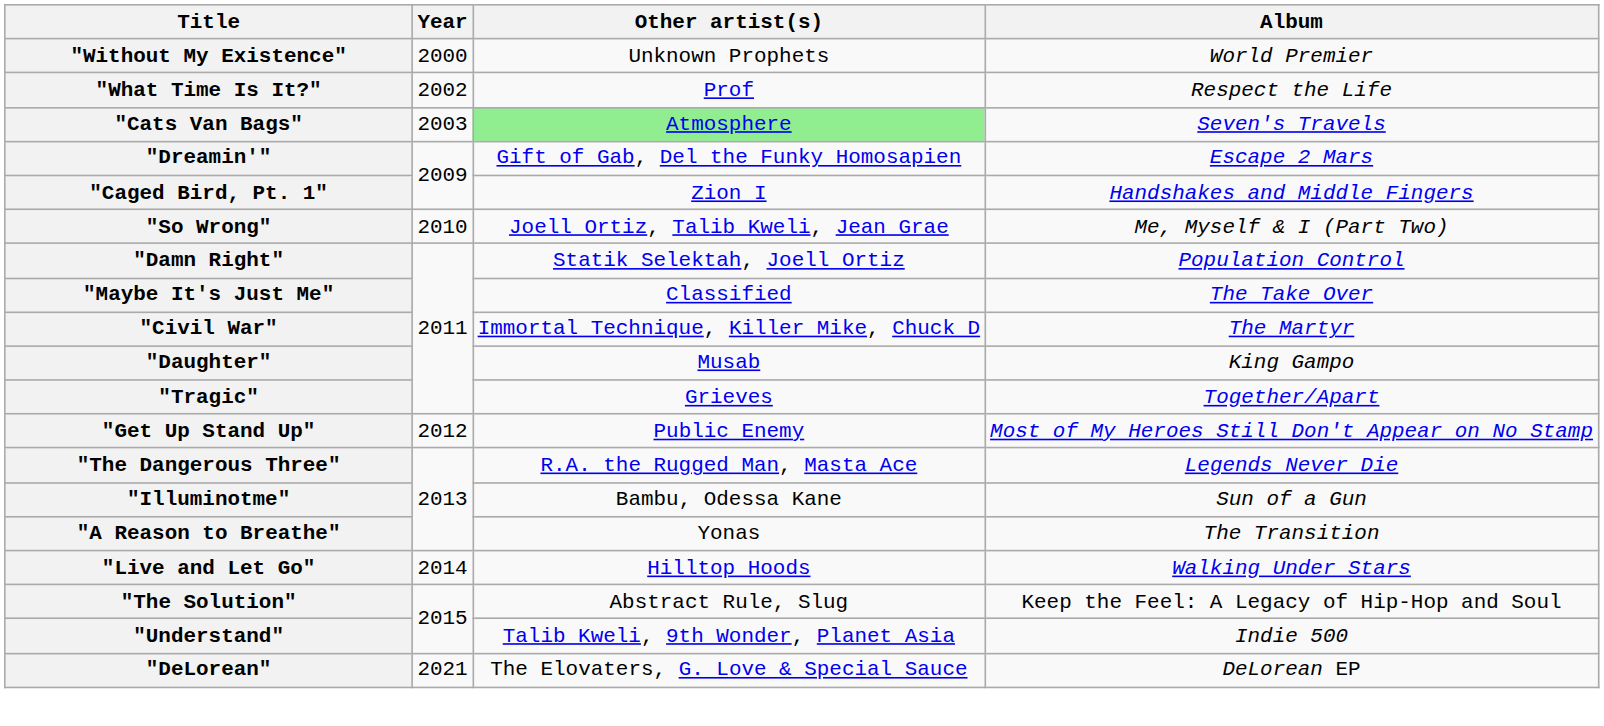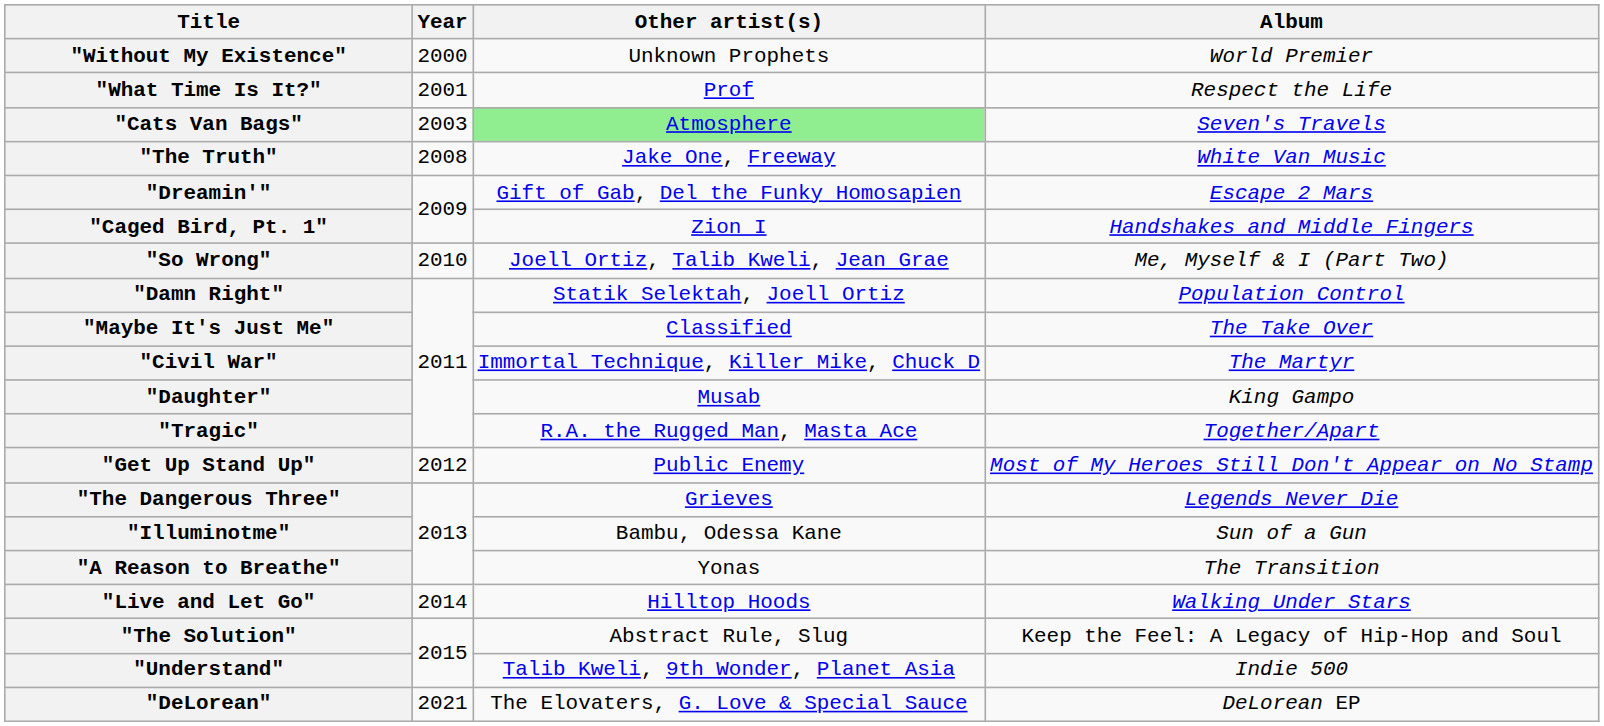 <table class="wikitable plainrowheaders" style="text-align:center;">
 <tr>
 <th scope="col" style="width:19em;">Title</th>
 <th scope="col">Year</th>
 <th scope="col">Other artist(s)</th>
 <th scope="col">Album</th>
 </tr>
 <tr>
 <th scope="row">"Without My Existence"</th>
 <td>2000</td>
 <td>Unknown Prophets</td>
 <td><em>World Premier</em></td>
 </tr>
 <tr>
 <th scope="row">"What Time Is It?"</th>
-<td>2002</td>
+<td>2001</td>
 <td><a href='#'>Prof</a></td>
 <td><em>Respect the Life</em></td>
 </tr>
 <tr>
 <th scope="row">"Cats Van Bags"</th>
 <td>2003</td>
 <td style="background: lightgreen;"><a href='#'>Atmosphere</a></td>
 <td><em><a href='#'>Seven's Travels</a></em></td>
+</tr>
+<tr>
+<th scope="row">"The Truth"</th>
+<td>2008</td>
+<td><a href='#'>Jake One</a>, <a href='#'>Freeway</a></td>
+<td><em><a href='#'>White Van Music</a></em></td>
 </tr>
 <tr>
 <th scope="row">"Dreamin'"</th>
 <td rowspan="2">2009</td>
 <td><a href='#'>Gift of Gab</a>, <a href='#'>Del the Funky Homosapien</a></td>
 <td><em><a href='#'>Escape 2 Mars</a></em></td>
 </tr>
 <tr>
 <th scope="row">"Caged Bird, Pt. 1"</th>
 <td><a href='#'>Zion I</a></td>
 <td><em><a href='#'>Handshakes and Middle Fingers</a></em></td>
 </tr>
 <tr>
 <th scope="row">"So Wrong"</th>
 <td>2010</td>
 <td><a href='#'>Joell Ortiz</a>, <a href='#'>Talib Kweli</a>, <a href='#'>Jean Grae</a></td>
 <td><em>Me, Myself & I (Part Two)</em></td>
 </tr>
 <tr>
 <th scope="row">"Damn Right"</th>
 <td rowspan="5">2011</td>
 <td><a href='#'>Statik Selektah</a>, <a href='#'>Joell Ortiz</a></td>
 <td><em><a href='#'>Population Control</a></em></td>
 </tr>
 <tr>
 <th scope="row">"Maybe It's Just Me"</th>
 <td><a href='#'>Classified</a></td>
 <td><em><a href='#'>The Take Over</a></em></td>
 </tr>
 <tr>
 <th scope="row">"Civil War"</th>
 <td><a href='#'>Immortal Technique</a>, <a href='#'>Killer Mike</a>, <a href='#'>Chuck D</a></td>
 <td><em><a href='#'>The Martyr</a></em></td>
 </tr>
 <tr>
 <th scope="row">"Daughter"</th>
 <td><a href='#'>Musab</a></td>
 <td><em>King Gampo</em></td>
 </tr>
 <tr>
 <th scope="row">"Tragic"</th>
-<td><a href='#'>Grieves</a></td>
+<td><a href='#'>R.A. the Rugged Man</a>, <a href='#'>Masta Ace</a></td>
 <td><em><a href='#'>Together/Apart</a></em></td>
 </tr>
 <tr>
 <th scope="row">"Get Up Stand Up"</th>
 <td>2012</td>
 <td><a href='#'>Public Enemy</a></td>
 <td><em><a href='#'>Most of My Heroes Still Don't Appear on No Stamp</a></em></td>
 </tr>
 <tr>
 <th scope="row">"The Dangerous Three"</th>
 <td rowspan="3">2013</td>
-<td><a href='#'>R.A. the Rugged Man</a>, <a href='#'>Masta Ace</a></td>
+<td><a href='#'>Grieves</a></td>
 <td><em><a href='#'>Legends Never Die</a></em></td>
 </tr>
 <tr>
 <th scope="row">"Illuminotme"</th>
 <td>Bambu, Odessa Kane</td>
 <td><em>Sun of a Gun</em></td>
 </tr>
 <tr>
 <th scope="row">"A Reason to Breathe"</th>
 <td>Yonas</td>
 <td><em>The Transition</em></td>
 </tr>
 <tr>
 <th scope="row">"Live and Let Go"</th>
 <td rowspan="1">2014</td>
 <td><a href='#'>Hilltop Hoods</a></td>
 <td><em><a href='#'>Walking Under Stars</a></em></td>
 </tr>
 <tr>
 <th scope="row">"The Solution"</th>
 <td rowspan="2">2015</td>
 <td>Abstract Rule, Slug</td>
 <td>Keep the Feel: A Legacy of Hip-Hop and Soul</td>
 </tr>
 <tr>
 <th scope="row">"Understand"</th>
 <td><a href='#'>Talib Kweli</a>, <a href='#'>9th Wonder</a>, <a href='#'>Planet Asia</a></td>
 <td><em>Indie 500</em></td>
 </tr>
 <tr>
 <th scope="row">"DeLorean"</th>
 <td rowspan="1">2021</td>
 <td>The Elovaters, <a href='#'>G. Love & Special Sauce</a></td>
 <td><em>DeLorean</em> EP</td>
 </tr>
 </table>
